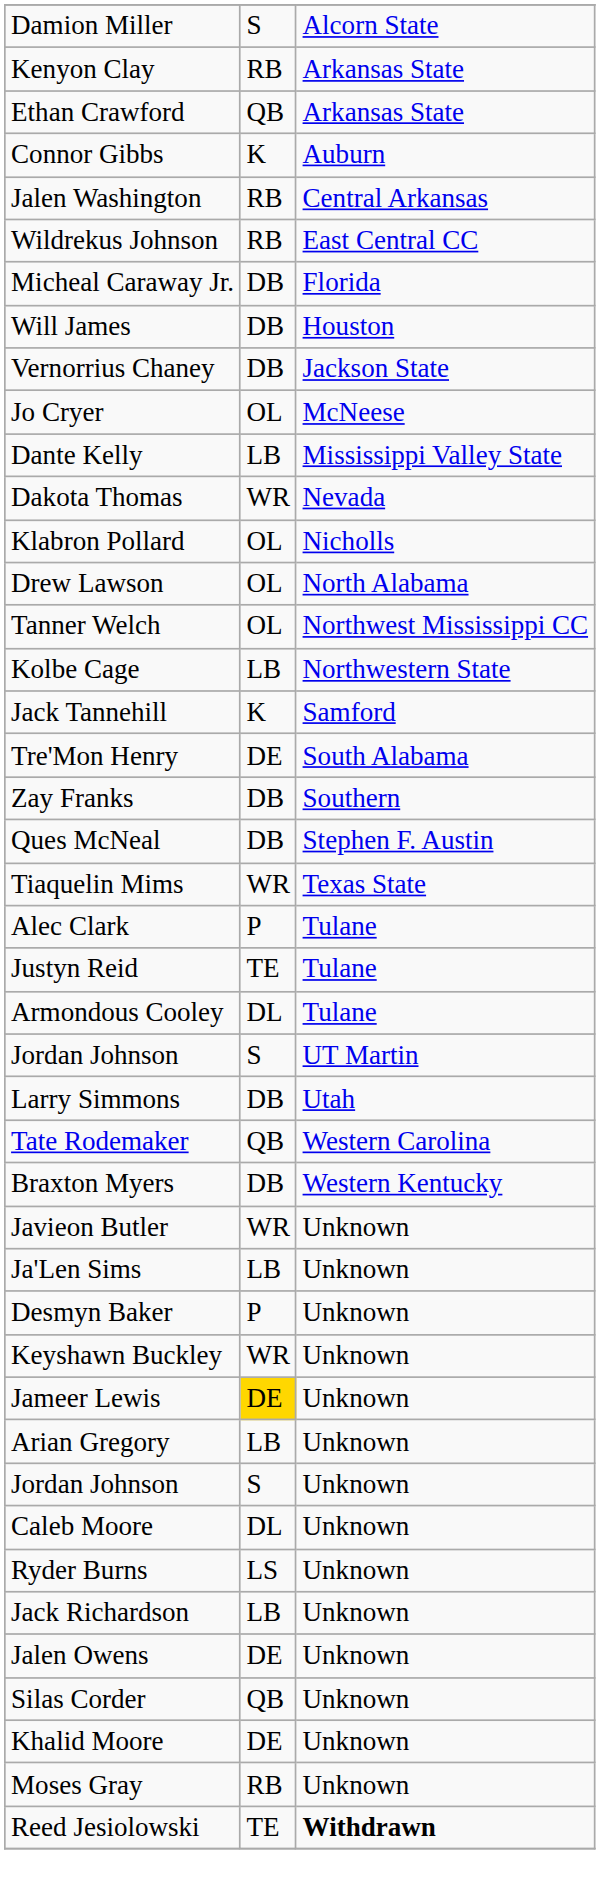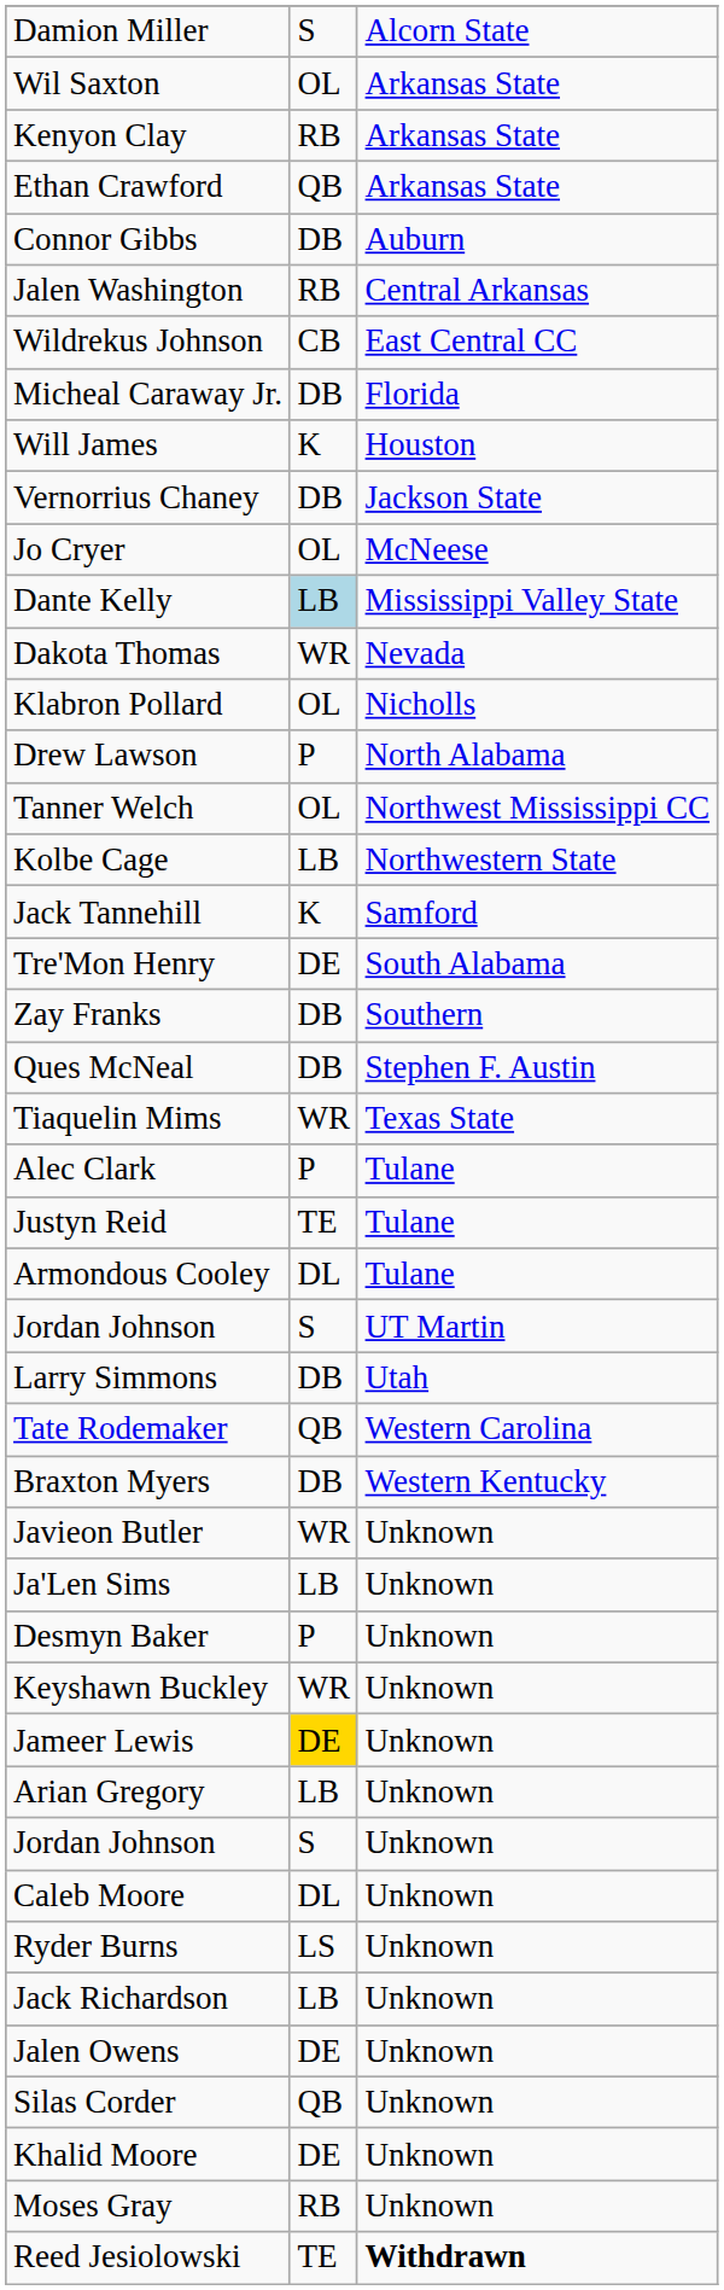 <table class="wikitable sortable">
 <tr>
 </tr>
 <tr>
 <td>Damion Miller</td>
 <td>S</td>
 <td><a href='#'>Alcorn State</a></td>
+</tr>
+<tr>
+<td>Wil Saxton</td>
+<td>OL</td>
+<td><a href='#'>Arkansas State</a></td>
 </tr>
 <tr>
 <td>Kenyon Clay</td>
 <td>RB</td>
 <td><a href='#'>Arkansas State</a></td>
 </tr>
 <tr>
 <td>Ethan Crawford</td>
 <td>QB</td>
 <td><a href='#'>Arkansas State</a></td>
 </tr>
 <tr>
 <td>Connor Gibbs</td>
-<td>K</td>
+<td>DB</td>
 <td><a href='#'>Auburn</a></td>
 </tr>
 <tr>
 <td>Jalen Washington</td>
 <td>RB</td>
 <td><a href='#'>Central Arkansas</a></td>
 </tr>
 <tr>
 <td>Wildrekus Johnson</td>
-<td>RB</td>
+<td>CB</td>
 <td><a href='#'>East Central CC</a></td>
 </tr>
 <tr>
 <td>Micheal Caraway Jr.</td>
 <td>DB</td>
 <td><a href='#'>Florida</a></td>
 </tr>
 <tr>
 <td>Will James</td>
-<td>DB</td>
+<td>K</td>
 <td><a href='#'>Houston</a></td>
 </tr>
 <tr>
 <td>Vernorrius Chaney</td>
 <td>DB</td>
 <td><a href='#'>Jackson State</a></td>
 </tr>
 <tr>
 <td>Jo Cryer</td>
 <td>OL</td>
 <td><a href='#'>McNeese</a></td>
 </tr>
 <tr>
 <td>Dante Kelly</td>
-<td>LB</td>
+<td style="background: lightblue;">LB</td>
 <td><a href='#'>Mississippi Valley State</a></td>
 </tr>
 <tr>
 <td>Dakota Thomas</td>
 <td>WR</td>
 <td><a href='#'>Nevada</a></td>
 </tr>
 <tr>
 <td>Klabron Pollard</td>
 <td>OL</td>
 <td><a href='#'>Nicholls</a></td>
 </tr>
 <tr>
 <td>Drew Lawson</td>
-<td>OL</td>
+<td>P</td>
 <td><a href='#'>North Alabama</a></td>
 </tr>
 <tr>
 <td>Tanner Welch</td>
 <td>OL</td>
 <td><a href='#'>Northwest Mississippi CC</a></td>
 </tr>
 <tr>
 <td>Kolbe Cage</td>
 <td>LB</td>
 <td><a href='#'>Northwestern State</a></td>
 </tr>
 <tr>
 <td>Jack Tannehill</td>
 <td>K</td>
 <td><a href='#'>Samford</a></td>
 </tr>
 <tr>
 <td>Tre'Mon Henry</td>
 <td>DE</td>
 <td><a href='#'>South Alabama</a></td>
 </tr>
 <tr>
 <td>Zay Franks</td>
 <td>DB</td>
 <td><a href='#'>Southern</a></td>
 </tr>
 <tr>
 <td>Ques McNeal</td>
 <td>DB</td>
 <td><a href='#'>Stephen F. Austin</a></td>
 </tr>
 <tr>
 <td>Tiaquelin Mims</td>
 <td>WR</td>
 <td><a href='#'>Texas State</a></td>
 </tr>
 <tr>
 <td>Alec Clark</td>
 <td>P</td>
 <td><a href='#'>Tulane</a></td>
 </tr>
 <tr>
 <td>Justyn Reid</td>
 <td>TE</td>
 <td><a href='#'>Tulane</a></td>
 </tr>
 <tr>
 <td>Armondous Cooley</td>
 <td>DL</td>
 <td><a href='#'>Tulane</a></td>
 </tr>
 <tr>
 <td>Jordan Johnson</td>
 <td>S</td>
 <td><a href='#'>UT Martin</a></td>
 </tr>
 <tr>
 <td>Larry Simmons</td>
 <td>DB</td>
 <td><a href='#'>Utah</a></td>
 </tr>
 <tr>
 <td><a href='#'>Tate Rodemaker</a></td>
 <td>QB</td>
 <td><a href='#'>Western Carolina</a></td>
 </tr>
 <tr>
 <td>Braxton Myers</td>
 <td>DB</td>
 <td><a href='#'>Western Kentucky</a></td>
 </tr>
 <tr>
 <td>Javieon Butler</td>
 <td>WR</td>
 <td>Unknown</td>
 </tr>
 <tr>
 <td>Ja'Len Sims</td>
 <td>LB</td>
 <td>Unknown</td>
 </tr>
 <tr>
 <td>Desmyn Baker</td>
 <td>P</td>
 <td>Unknown</td>
 </tr>
 <tr>
 <td>Keyshawn Buckley</td>
 <td>WR</td>
 <td>Unknown</td>
 </tr>
 <tr>
 <td>Jameer Lewis</td>
 <td style="background: gold;">DE</td>
 <td>Unknown</td>
 </tr>
 <tr>
 <td>Arian Gregory</td>
 <td>LB</td>
 <td>Unknown</td>
 </tr>
 <tr>
 <td>Jordan Johnson</td>
 <td>S</td>
 <td>Unknown</td>
 </tr>
 <tr>
 <td>Caleb Moore</td>
 <td>DL</td>
 <td>Unknown</td>
 </tr>
 <tr>
 <td>Ryder Burns</td>
 <td>LS</td>
 <td>Unknown</td>
 </tr>
 <tr>
 <td>Jack Richardson</td>
 <td>LB</td>
 <td>Unknown</td>
 </tr>
 <tr>
 <td>Jalen Owens</td>
 <td>DE</td>
 <td>Unknown</td>
 </tr>
 <tr>
 <td>Silas Corder</td>
 <td>QB</td>
 <td>Unknown</td>
 </tr>
 <tr>
 <td>Khalid Moore</td>
 <td>DE</td>
 <td>Unknown</td>
 </tr>
 <tr>
 <td>Moses Gray</td>
 <td>RB</td>
 <td>Unknown</td>
 </tr>
 <tr>
 <td>Reed Jesiolowski</td>
 <td>TE</td>
 <td><strong>Withdrawn</strong></td>
 </tr>
 <tr>
 </tr>
 </table>
